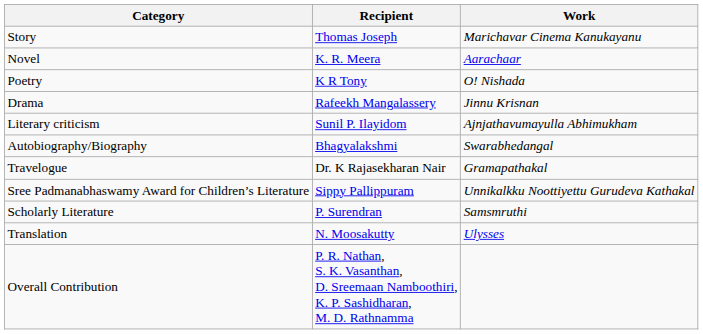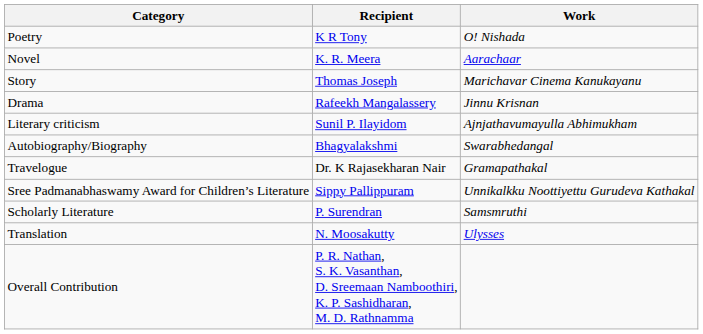 <table class="wikitable" style="font-size:95%;">
 <tr>
 <th>Category</th>
 <th>Recipient</th>
 <th>Work</th>
 </tr>
 <tr>
-<td>Story</td>
-<td><a href='#'>Thomas Joseph</a></td>
-<td><em>Marichavar Cinema Kanukayanu</em></td>
+<td>Poetry</td>
+<td><a href='#'>K R Tony</a></td>
+<td><em>O! Nishada</em></td>
 </tr>
 <tr>
 <td>Novel</td>
 <td><a href='#'>K. R. Meera</a></td>
 <td><em><a href='#'>Aarachaar</a></em></td>
 </tr>
 <tr>
-<td>Poetry</td>
-<td><a href='#'>K R Tony</a></td>
-<td><em>O! Nishada</em></td>
+<td>Story</td>
+<td><a href='#'>Thomas Joseph</a></td>
+<td><em>Marichavar Cinema Kanukayanu</em></td>
 </tr>
 <tr>
 <td>Drama</td>
 <td><a href='#'>Rafeekh Mangalassery</a></td>
 <td><em>Jinnu Krisnan</em></td>
 </tr>
 <tr>
 <td>Literary criticism</td>
 <td><a href='#'>Sunil P. Ilayidom</a></td>
 <td><em>Ajnjathavumayulla Abhimukham</em></td>
 </tr>
 <tr>
 <td>Autobiography/Biography</td>
 <td><a href='#'>Bhagyalakshmi</a></td>
 <td><em>Swarabhedangal</em></td>
 </tr>
 <tr>
 <td>Travelogue</td>
 <td>Dr. K Rajasekharan Nair</td>
 <td><em>Gramapathakal</em></td>
 </tr>
 <tr>
 <td>Sree Padmanabhaswamy Award for Children’s Literature</td>
 <td><a href='#'>Sippy Pallippuram</a></td>
 <td><em>Unnikalkku Noottiyettu Gurudeva Kathakal</em></td>
 </tr>
 <tr>
 <td>Scholarly Literature</td>
 <td><a href='#'>P. Surendran</a></td>
 <td><em>Samsmruthi</em></td>
 </tr>
 <tr>
 <td>Translation</td>
 <td><a href='#'>N. Moosakutty</a></td>
 <td><em><a href='#'>Ulysses</a></em></td>
 </tr>
 <tr>
 <td>Overall Contribution</td>
 <td><a href='#'>P. R. Nathan</a>,<br><a href='#'>S. K. Vasanthan</a>,<br> <a href='#'>D. Sreemaan Namboothiri</a>,<br> <a href='#'>K. P. Sashidharan</a>,<br> <a href='#'>M. D. Rathnamma</a></td>
 <td></td>
 </tr>
 </table>
